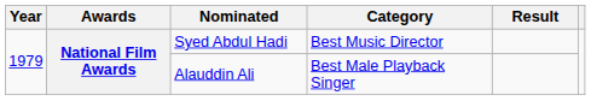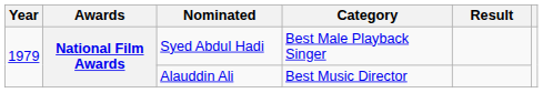 <table class="wikitable sortable plainrowheaders">
 <tr>
 <th width=5%>Year</th>
 <th width=22%>Awards</th>
 <th width=24%>Nominated</th>
 <th width=33%>Category</th>
 <th width=15%>Result</th>
 <th width=5%></th>
 </tr>
 <tr>
 <td rowspan="2"><a href='#'>1979</a></td>
 <th scope="row" rowspan="2"><a href='#'>National Film Awards</a></th>
 <td><a href='#'>Syed Abdul Hadi</a></td>
-<td><a href='#'>Best Music Director</a></td>
+<td><a href='#'>Best Male Playback Singer</a></td>
 <td></td>
 <td rowspan="2"></td>
 </tr>
 <tr>
 <td><a href='#'>Alauddin Ali</a></td>
-<td><a href='#'>Best Male Playback Singer</a></td>
+<td><a href='#'>Best Music Director</a></td>
 <td></td>
 </tr>
 </table>
